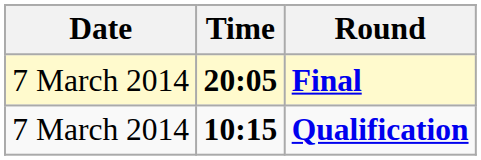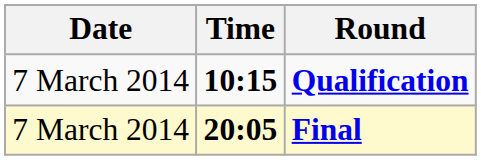 <table class="wikitable">
 <tr>
 <th>Date</th>
 <th>Time</th>
 <th>Round</th>
 </tr>
+<tr>
+<td>7 March 2014</td>
+<td><strong>10:15</strong></td>
+<td><strong><a href='#'>Qualification</a></strong></td>
+</tr>
 <tr style=background:lemonchiffon>
 <td>7 March 2014</td>
 <td><strong>20:05</strong></td>
 <td><strong><a href='#'>Final</a></strong></td>
 </tr>
-<tr>
-<td>7 March 2014</td>
-<td><strong>10:15</strong></td>
-<td><strong><a href='#'>Qualification</a></strong></td>
-</tr>
 </table>
